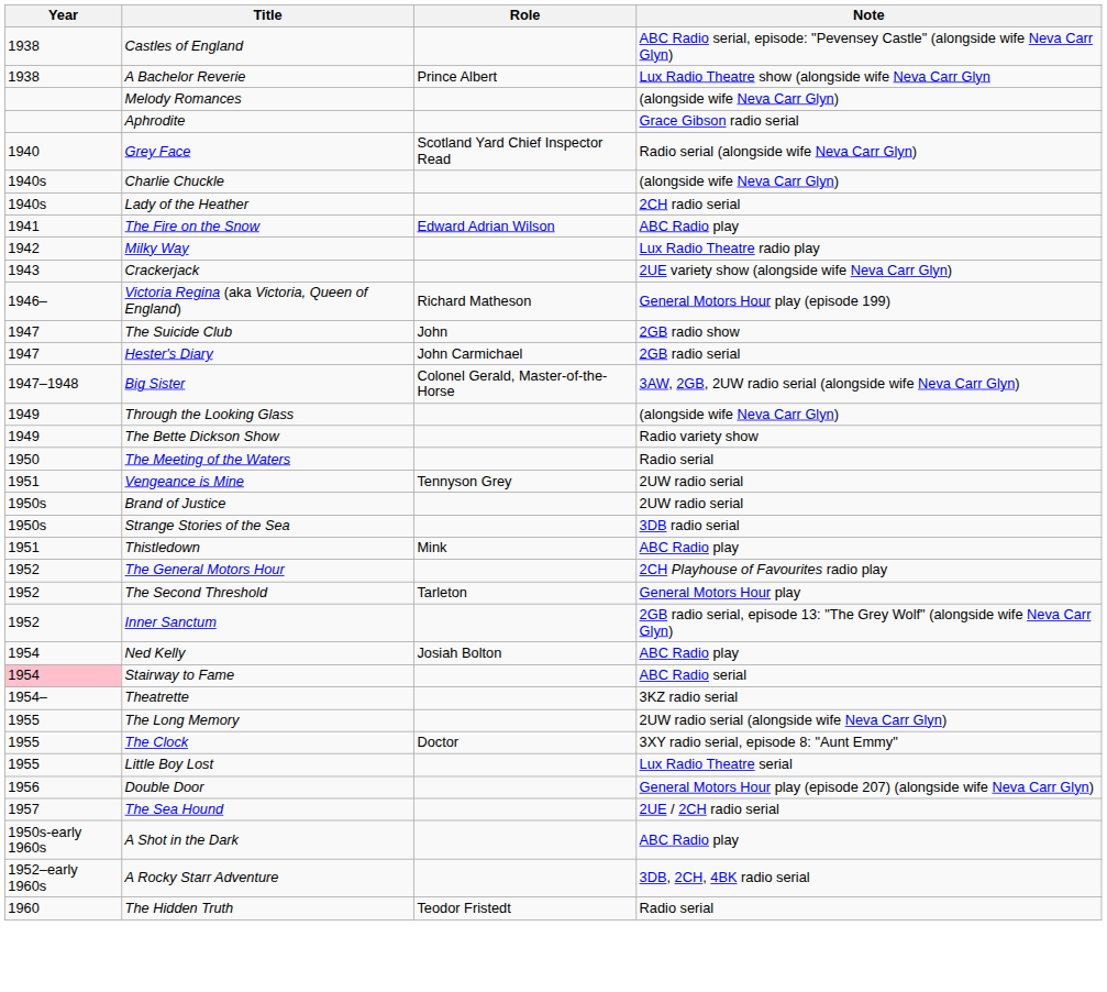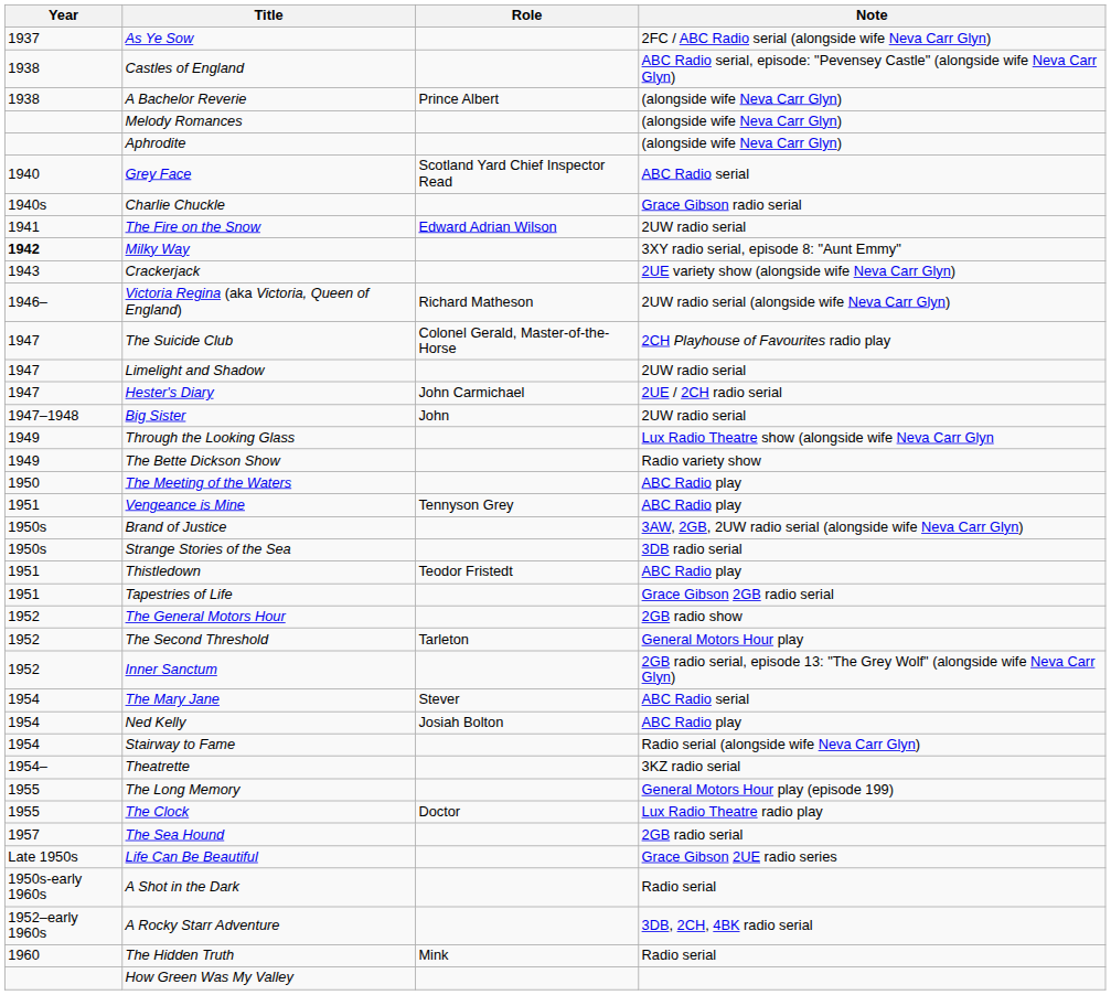 <table class="wikitable">
 <tr>
 <th>Year</th>
 <th>Title</th>
 <th>Role</th>
 <th>Note</th>
+</tr>
+<tr>
+<td>1937</td>
+<td><em><a href='#'>As Ye Sow</a></em></td>
+<td></td>
+<td>2FC / <a href='#'>ABC Radio</a> serial (alongside wife <a href='#'>Neva Carr Glyn</a>)</td>
 </tr>
 <tr>
 <td>1938</td>
 <td><em>Castles of England</em></td>
 <td></td>
 <td><a href='#'>ABC Radio</a> serial, episode: "Pevensey Castle" (alongside wife <a href='#'>Neva Carr Glyn</a>)</td>
 </tr>
 <tr>
 <td>1938</td>
 <td><em>A Bachelor Reverie</em></td>
 <td>Prince Albert</td>
-<td><a href='#'>Lux Radio Theatre</a> show (alongside wife <a href='#'>Neva Carr Glyn</a></td>
+<td>(alongside wife <a href='#'>Neva Carr Glyn</a>)</td>
 </tr>
 <tr>
 <td></td>
 <td><em>Melody Romances</em></td>
 <td></td>
 <td>(alongside wife <a href='#'>Neva Carr Glyn</a>)</td>
 </tr>
 <tr>
 <td></td>
 <td><em>Aphrodite</em></td>
 <td></td>
-<td><a href='#'>Grace Gibson</a> radio serial</td>
+<td>(alongside wife <a href='#'>Neva Carr Glyn</a>)</td>
 </tr>
 <tr>
 <td>1940</td>
 <td><em><a href='#'>Grey Face</a></em></td>
 <td>Scotland Yard Chief Inspector Read</td>
-<td>Radio serial (alongside wife <a href='#'>Neva Carr Glyn</a>)</td>
+<td><a href='#'>ABC Radio</a> serial</td>
 </tr>
 <tr>
 <td>1940s</td>
 <td><em>Charlie Chuckle</em></td>
 <td></td>
-<td>(alongside wife <a href='#'>Neva Carr Glyn</a>)</td>
-</tr>
-<tr>
-<td>1940s</td>
-<td><em>Lady of the Heather</em></td>
-<td></td>
-<td><a href='#'>2CH</a> radio serial</td>
+<td><a href='#'>Grace Gibson</a> radio serial</td>
 </tr>
 <tr>
 <td>1941</td>
 <td><em><a href='#'>The Fire on the Snow</a></em></td>
 <td><a href='#'>Edward Adrian Wilson</a></td>
-<td><a href='#'>ABC Radio</a> play</td>
+<td>2UW radio serial</td>
 </tr>
 <tr>
-<td>1942</td>
+<td><strong>1942</strong></td>
 <td><em><a href='#'>Milky Way</a></em></td>
 <td></td>
-<td><a href='#'>Lux Radio Theatre</a> radio play</td>
+<td>3XY radio serial, episode 8: "Aunt Emmy"</td>
 </tr>
 <tr>
 <td>1943</td>
 <td><em>Crackerjack</em></td>
 <td></td>
 <td><a href='#'>2UE</a> variety show (alongside wife <a href='#'>Neva Carr Glyn</a>)</td>
 </tr>
 <tr>
 <td>1946–</td>
 <td><em><a href='#'>Victoria Regina</a></em> (aka <em>Victoria, Queen of England</em>)</td>
 <td>Richard Matheson</td>
-<td><a href='#'>General Motors Hour</a> play (episode 199)</td>
+<td>2UW radio serial (alongside wife <a href='#'>Neva Carr Glyn</a>)</td>
 </tr>
 <tr>
 <td>1947</td>
 <td><em>The Suicide Club</em></td>
-<td>John</td>
-<td><a href='#'>2GB</a> radio show</td>
+<td>Colonel Gerald, Master-of-the-Horse</td>
+<td><a href='#'>2CH</a> <em>Playhouse of Favourites</em> radio play </td>
+</tr>
+<tr>
+<td>1947</td>
+<td><em>Limelight and Shadow</em></td>
+<td></td>
+<td>2UW radio serial</td>
 </tr>
 <tr>
 <td>1947</td>
 <td><em><a href='#'>Hester's Diary</a></em></td>
 <td>John Carmichael</td>
-<td><a href='#'>2GB</a> radio serial</td>
+<td><a href='#'>2UE</a> / <a href='#'>2CH</a> radio serial</td>
 </tr>
 <tr>
 <td>1947–1948</td>
 <td><em><a href='#'>Big Sister</a></em></td>
-<td>Colonel Gerald, Master-of-the-Horse</td>
-<td><a href='#'>3AW</a>, <a href='#'>2GB</a>, 2UW radio serial (alongside wife <a href='#'>Neva Carr Glyn</a>)</td>
+<td>John</td>
+<td>2UW radio serial</td>
 </tr>
 <tr>
 <td>1949</td>
 <td><em>Through the Looking Glass</em></td>
 <td></td>
-<td>(alongside wife <a href='#'>Neva Carr Glyn</a>)</td>
+<td><a href='#'>Lux Radio Theatre</a> show (alongside wife <a href='#'>Neva Carr Glyn</a></td>
 </tr>
 <tr>
 <td>1949</td>
 <td><em>The Bette Dickson Show</em></td>
 <td></td>
 <td>Radio variety show</td>
 </tr>
 <tr>
 <td>1950</td>
 <td><em><a href='#'>The Meeting of the Waters</a></em></td>
 <td></td>
-<td>Radio serial</td>
+<td><a href='#'>ABC Radio</a> play</td>
 </tr>
 <tr>
 <td>1951</td>
 <td><em><a href='#'>Vengeance is Mine</a></em></td>
 <td>Tennyson Grey</td>
-<td>2UW radio serial</td>
+<td><a href='#'>ABC Radio</a> play</td>
 </tr>
 <tr>
 <td>1950s</td>
 <td><em>Brand of Justice</em></td>
 <td></td>
-<td>2UW radio serial</td>
+<td><a href='#'>3AW</a>, <a href='#'>2GB</a>, 2UW radio serial (alongside wife <a href='#'>Neva Carr Glyn</a>)</td>
 </tr>
 <tr>
 <td>1950s</td>
 <td><em>Strange Stories of the Sea</em></td>
 <td></td>
 <td><a href='#'>3DB</a> radio serial</td>
 </tr>
 <tr>
 <td>1951</td>
 <td><em>Thistledown</em></td>
-<td>Mink</td>
+<td>Teodor Fristedt</td>
 <td><a href='#'>ABC Radio</a> play</td>
+</tr>
+<tr>
+<td>1951</td>
+<td><em>Tapestries of Life</em></td>
+<td></td>
+<td><a href='#'>Grace Gibson</a> <a href='#'>2GB</a> radio serial</td>
 </tr>
 <tr>
 <td>1952</td>
 <td><em><a href='#'>The General Motors Hour</a></em></td>
 <td></td>
-<td><a href='#'>2CH</a> <em>Playhouse of Favourites</em> radio play </td>
+<td><a href='#'>2GB</a> radio show</td>
 </tr>
 <tr>
 <td>1952</td>
 <td><em>The Second Threshold</em></td>
 <td>Tarleton</td>
 <td><a href='#'>General Motors Hour</a> play</td>
 </tr>
 <tr>
 <td>1952</td>
 <td><em><a href='#'>Inner Sanctum</a></em></td>
 <td></td>
 <td><a href='#'>2GB</a> radio serial, episode 13: "The Grey Wolf" (alongside wife <a href='#'>Neva Carr Glyn</a>)</td>
 </tr>
 <tr>
 <td>1954</td>
+<td><em><a href='#'>The Mary Jane</a></em></td>
+<td>Stever</td>
+<td><a href='#'>ABC Radio</a> serial</td>
+</tr>
+<tr>
+<td>1954</td>
 <td><em>Ned Kelly</em></td>
 <td>Josiah Bolton</td>
 <td><a href='#'>ABC Radio</a> play</td>
 </tr>
 <tr>
-<td style="background: pink;">1954</td>
+<td>1954</td>
 <td><em>Stairway to Fame</em></td>
 <td></td>
-<td><a href='#'>ABC Radio</a> serial</td>
+<td>Radio serial (alongside wife <a href='#'>Neva Carr Glyn</a>)</td>
 </tr>
 <tr>
 <td>1954–</td>
 <td><em>Theatrette</em></td>
 <td></td>
 <td>3KZ radio serial</td>
 </tr>
 <tr>
 <td>1955</td>
 <td><em>The Long Memory</em></td>
 <td></td>
-<td>2UW radio serial (alongside wife <a href='#'>Neva Carr Glyn</a>)</td>
+<td><a href='#'>General Motors Hour</a> play (episode 199)</td>
 </tr>
 <tr>
 <td>1955</td>
 <td><em><a href='#'>The Clock</a></em></td>
 <td>Doctor</td>
-<td>3XY radio serial, episode 8: "Aunt Emmy"</td>
-</tr>
-<tr>
-<td>1955</td>
-<td><em>Little Boy Lost</em></td>
-<td></td>
-<td><a href='#'>Lux Radio Theatre</a> serial</td>
-</tr>
-<tr>
-<td>1956</td>
-<td><em>Double Door</em></td>
-<td></td>
-<td><a href='#'>General Motors Hour</a> play (episode 207) (alongside wife <a href='#'>Neva Carr Glyn</a>)</td>
+<td><a href='#'>Lux Radio Theatre</a> radio play</td>
 </tr>
 <tr>
 <td>1957</td>
 <td><em><a href='#'>The Sea Hound</a></em></td>
 <td></td>
-<td><a href='#'>2UE</a> / <a href='#'>2CH</a> radio serial</td>
+<td><a href='#'>2GB</a> radio serial</td>
+</tr>
+<tr>
+<td>Late 1950s</td>
+<td><em><a href='#'>Life Can Be Beautiful</a></em></td>
+<td></td>
+<td><a href='#'>Grace Gibson</a> <a href='#'>2UE</a> radio series</td>
 </tr>
 <tr>
 <td>1950s-early 1960s</td>
 <td><em>A Shot in the Dark</em></td>
 <td></td>
-<td><a href='#'>ABC Radio</a> play</td>
+<td>Radio serial</td>
 </tr>
 <tr>
 <td>1952–early 1960s</td>
 <td><em>A Rocky Starr Adventure</em></td>
 <td></td>
 <td><a href='#'>3DB</a>, <a href='#'>2CH</a>, <a href='#'>4BK</a> radio serial</td>
 </tr>
 <tr>
 <td>1960</td>
 <td><em>The Hidden Truth</em></td>
-<td>Teodor Fristedt</td>
+<td>Mink</td>
 <td>Radio serial</td>
 </tr>
+<tr>
+<td></td>
+<td><em>How Green Was My Valley</em></td>
+<td></td>
+<td></td>
+</tr>
 </table>
